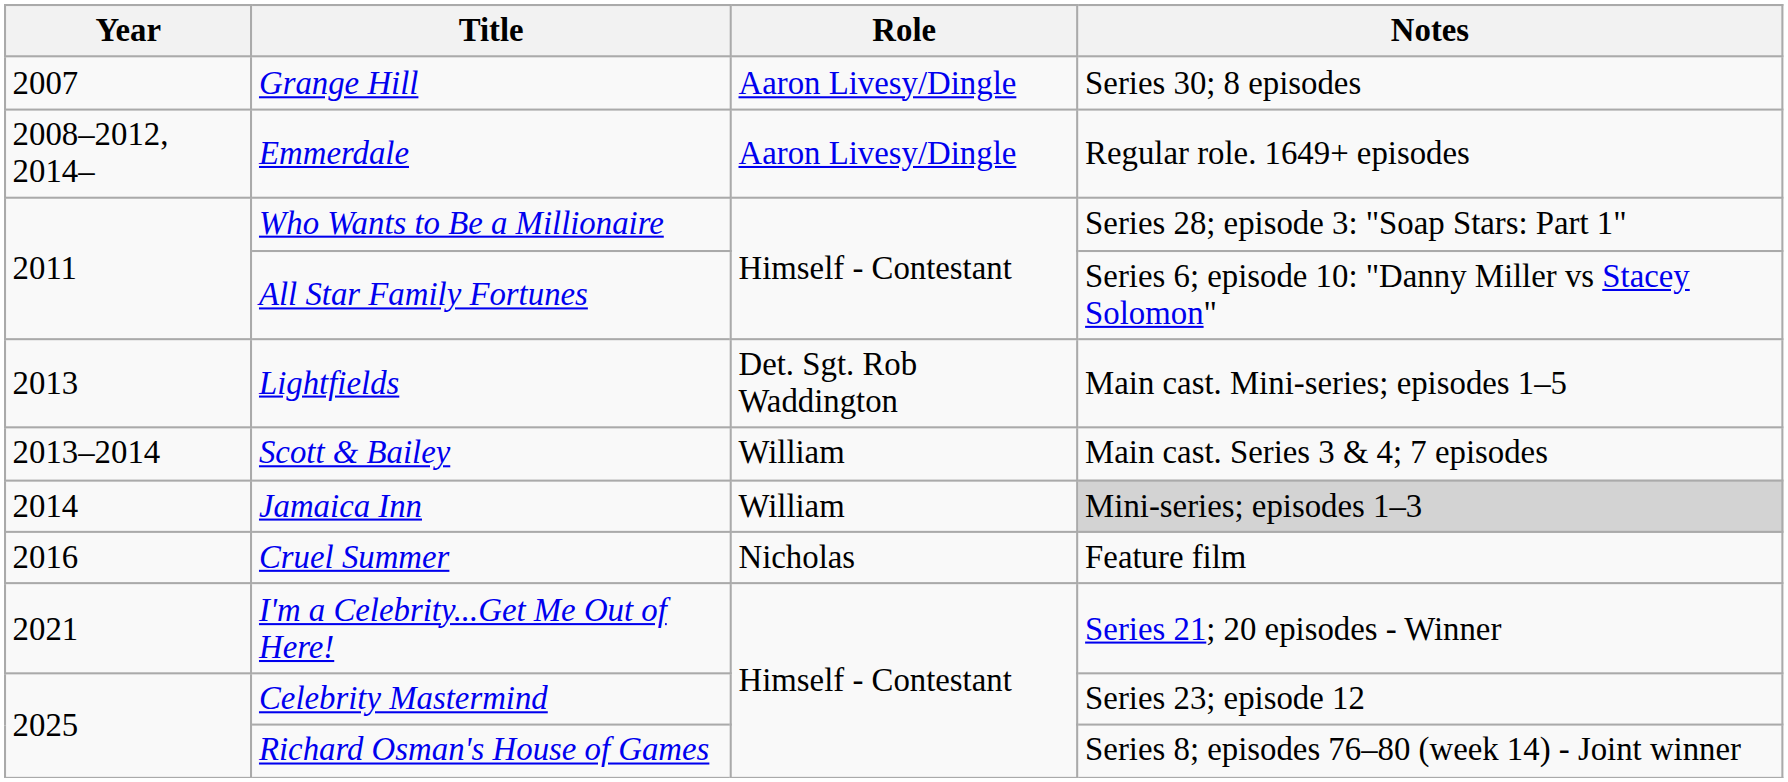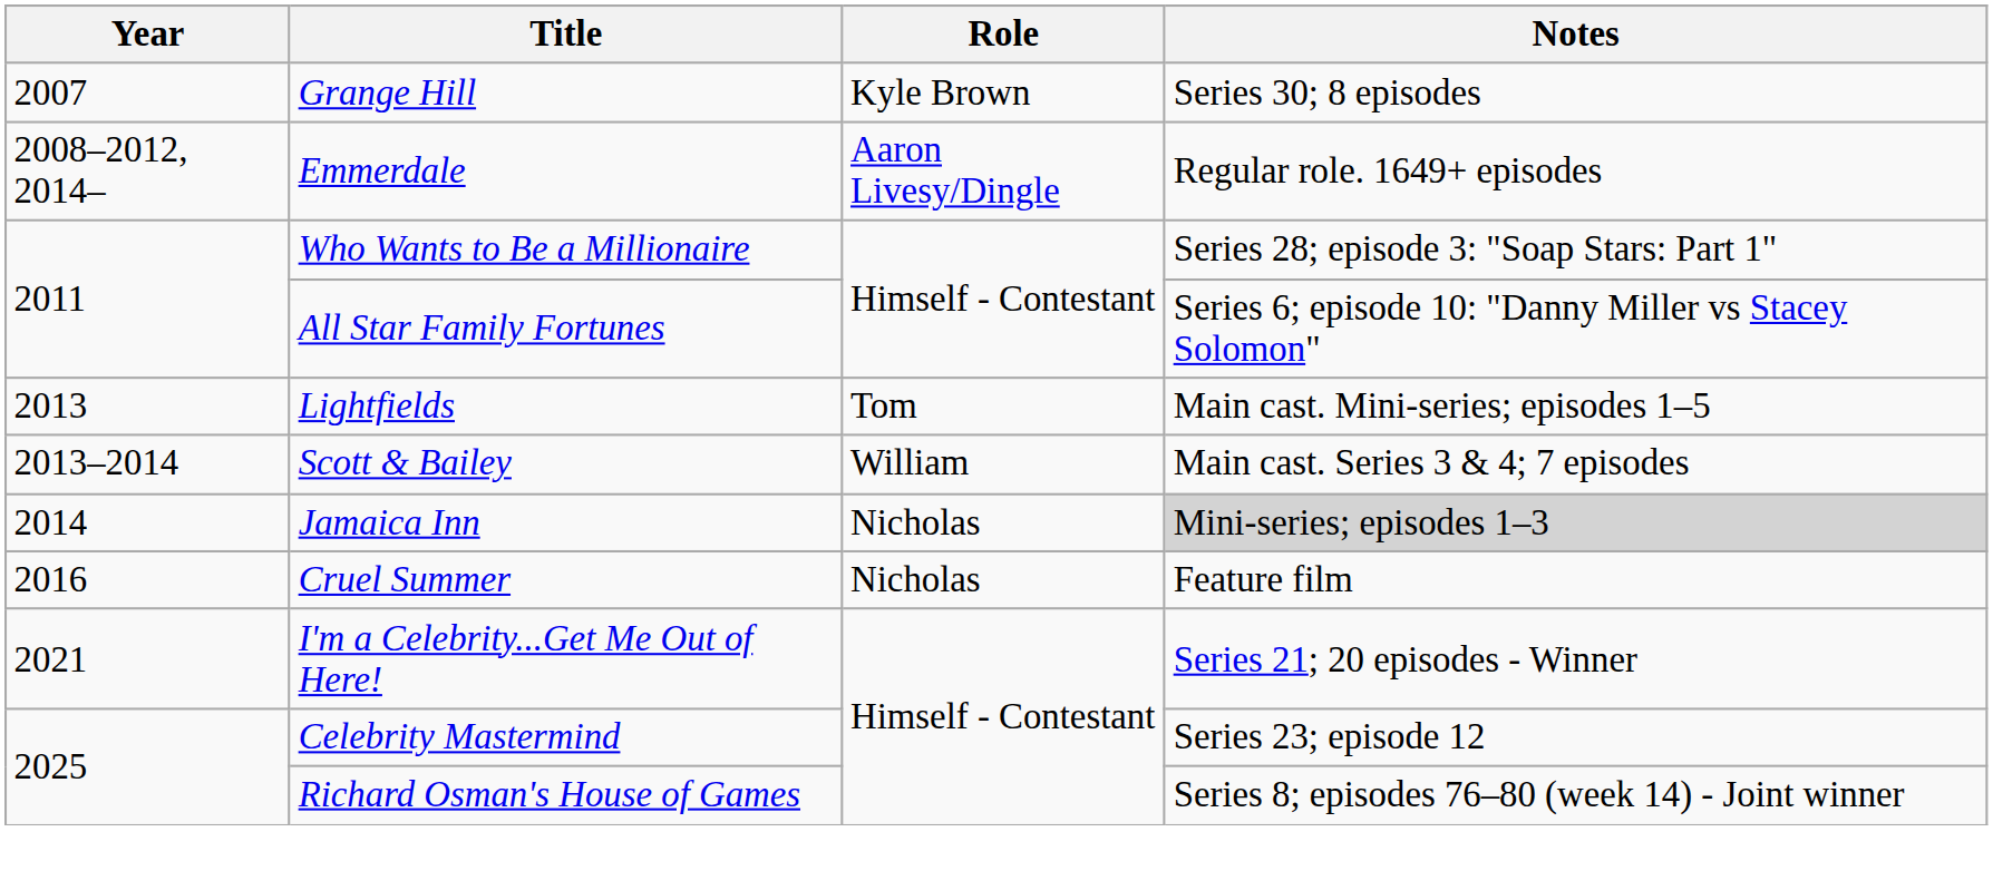 <table class="wikitable">
 <tr>
 <th>Year</th>
 <th>Title</th>
 <th>Role</th>
 <th>Notes</th>
 </tr>
 <tr>
 <td>2007</td>
 <td><em><a href='#'>Grange Hill</a></em></td>
-<td><a href='#'>Aaron Livesy/Dingle</a></td>
+<td>Kyle Brown</td>
 <td>Series 30; 8 episodes</td>
 </tr>
 <tr>
 <td>2008–2012, 2014–</td>
 <td><em><a href='#'>Emmerdale</a></em></td>
 <td><a href='#'>Aaron Livesy/Dingle</a></td>
 <td>Regular role. 1649+ episodes</td>
 </tr>
 <tr>
 <td rowspan="2">2011</td>
 <td><em><a href='#'>Who Wants to Be a Millionaire</a></em></td>
 <td rowspan="2">Himself - Contestant</td>
 <td>Series 28; episode 3: "Soap Stars: Part 1"</td>
 </tr>
 <tr>
 <td><em><a href='#'>All Star Family Fortunes</a></em></td>
 <td>Series 6; episode 10: "Danny Miller vs <a href='#'>Stacey Solomon</a>"</td>
 </tr>
 <tr>
 <td>2013</td>
 <td><em><a href='#'>Lightfields</a></em></td>
-<td>Det. Sgt. Rob Waddington</td>
+<td>Tom</td>
 <td>Main cast. Mini-series; episodes 1–5</td>
 </tr>
 <tr>
 <td>2013–2014</td>
 <td><em><a href='#'>Scott & Bailey</a></em></td>
 <td>William</td>
 <td>Main cast. Series 3 & 4; 7 episodes</td>
 </tr>
 <tr>
 <td>2014</td>
 <td><em><a href='#'>Jamaica Inn</a></em></td>
-<td>William</td>
+<td>Nicholas</td>
 <td style="background: lightgrey;">Mini-series; episodes 1–3</td>
 </tr>
 <tr>
 <td>2016</td>
 <td><em><a href='#'>Cruel Summer</a></em></td>
 <td>Nicholas</td>
 <td>Feature film</td>
 </tr>
 <tr>
 <td>2021</td>
 <td><em><a href='#'>I'm a Celebrity...Get Me Out of Here!</a></em></td>
 <td rowspan="4">Himself - Contestant</td>
 <td><a href='#'>Series 21</a>; 20 episodes - Winner</td>
 </tr>
 <tr>
 <td rowspan="2">2025</td>
 <td><em><a href='#'>Celebrity Mastermind</a></em></td>
 <td>Series 23; episode 12</td>
 </tr>
 <tr>
 <td><em><a href='#'>Richard Osman's House of Games</a></em></td>
 <td>Series 8; episodes 76–80 (week 14) - Joint winner</td>
 </tr>
 </table>
